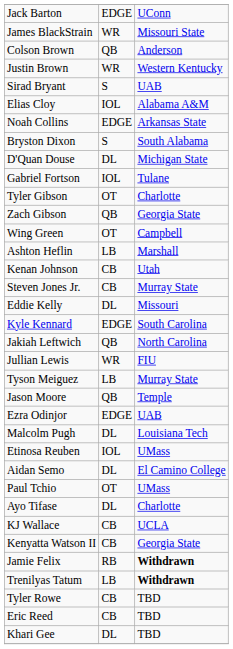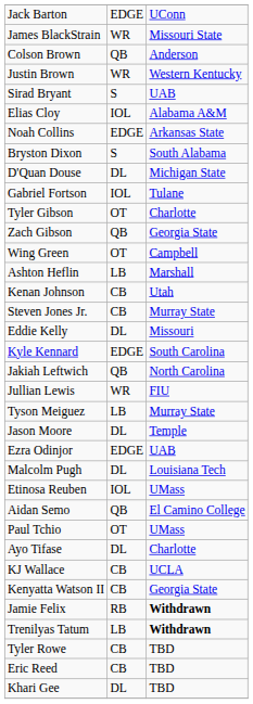 <table class="wikitable">
 <tr>
 </tr>
 <tr>
 <td>Jack Barton</td>
 <td>EDGE</td>
 <td><a href='#'>UConn</a></td>
 </tr>
 <tr>
 <td>James BlackStrain</td>
 <td>WR</td>
 <td><a href='#'>Missouri State</a></td>
 </tr>
 <tr>
 <td>Colson Brown</td>
 <td>QB</td>
 <td><a href='#'>Anderson</a></td>
 </tr>
 <tr>
 <td>Justin Brown</td>
 <td>WR</td>
 <td><a href='#'>Western Kentucky</a></td>
 </tr>
 <tr>
 <td>Sirad Bryant</td>
 <td>S</td>
 <td><a href='#'>UAB</a></td>
 </tr>
 <tr>
 <td>Elias Cloy</td>
 <td>IOL</td>
 <td><a href='#'>Alabama A&M</a></td>
 </tr>
 <tr>
 <td>Noah Collins</td>
 <td>EDGE</td>
 <td><a href='#'>Arkansas State</a></td>
 </tr>
 <tr>
 <td>Bryston Dixon</td>
 <td>S</td>
 <td><a href='#'>South Alabama</a></td>
 </tr>
 <tr>
 <td>D'Quan Douse</td>
 <td>DL</td>
 <td><a href='#'>Michigan State</a></td>
 </tr>
 <tr>
 <td>Gabriel Fortson</td>
 <td>IOL</td>
 <td><a href='#'>Tulane</a></td>
 </tr>
 <tr>
 <td>Tyler Gibson</td>
 <td>OT</td>
 <td><a href='#'>Charlotte</a></td>
 </tr>
 <tr>
 <td>Zach Gibson</td>
 <td>QB</td>
 <td><a href='#'>Georgia State</a></td>
 </tr>
 <tr>
 <td>Wing Green</td>
 <td>OT</td>
 <td><a href='#'>Campbell</a></td>
 </tr>
 <tr>
 <td>Ashton Heflin</td>
 <td>LB</td>
 <td><a href='#'>Marshall</a></td>
 </tr>
 <tr>
 <td>Kenan Johnson</td>
 <td>CB</td>
 <td><a href='#'>Utah</a></td>
 </tr>
 <tr>
 <td>Steven Jones Jr.</td>
 <td>CB</td>
 <td><a href='#'>Murray State</a></td>
 </tr>
 <tr>
 <td>Eddie Kelly</td>
 <td>DL</td>
 <td><a href='#'>Missouri</a></td>
 </tr>
 <tr>
 <td><a href='#'>Kyle Kennard</a></td>
 <td>EDGE</td>
 <td><a href='#'>South Carolina</a></td>
 </tr>
 <tr>
 <td>Jakiah Leftwich</td>
 <td>QB</td>
 <td><a href='#'>North Carolina</a></td>
 </tr>
 <tr>
 <td>Jullian Lewis</td>
 <td>WR</td>
 <td><a href='#'>FIU</a></td>
 </tr>
 <tr>
 <td>Tyson Meiguez</td>
 <td>LB</td>
 <td><a href='#'>Murray State</a></td>
 </tr>
 <tr>
 <td>Jason Moore</td>
-<td>QB</td>
+<td>DL</td>
 <td><a href='#'>Temple</a></td>
 </tr>
 <tr>
 <td>Ezra Odinjor</td>
 <td>EDGE</td>
 <td><a href='#'>UAB</a></td>
 </tr>
 <tr>
 <td>Malcolm Pugh</td>
 <td>DL</td>
 <td><a href='#'>Louisiana Tech</a></td>
 </tr>
 <tr>
 <td>Etinosa Reuben</td>
 <td>IOL</td>
 <td><a href='#'>UMass</a></td>
 </tr>
 <tr>
 <td>Aidan Semo</td>
-<td>DL</td>
+<td>QB</td>
 <td><a href='#'>El Camino College</a></td>
 </tr>
 <tr>
 <td>Paul Tchio</td>
 <td>OT</td>
 <td><a href='#'>UMass</a></td>
 </tr>
 <tr>
 <td>Ayo Tifase</td>
 <td>DL</td>
 <td><a href='#'>Charlotte</a></td>
 </tr>
 <tr>
 <td>KJ Wallace</td>
 <td>CB</td>
 <td><a href='#'>UCLA</a></td>
 </tr>
 <tr>
 <td>Kenyatta Watson II</td>
 <td>CB</td>
 <td><a href='#'>Georgia State</a></td>
 </tr>
 <tr>
 <td>Jamie Felix</td>
 <td>RB</td>
 <td><strong>Withdrawn</strong></td>
 </tr>
 <tr>
 <td>Trenilyas Tatum</td>
 <td>LB</td>
 <td><strong>Withdrawn</strong></td>
 </tr>
 <tr>
 <td>Tyler Rowe</td>
 <td>CB</td>
 <td>TBD</td>
 </tr>
 <tr>
 <td>Eric Reed</td>
 <td>CB</td>
 <td>TBD</td>
 </tr>
 <tr>
 <td>Khari Gee</td>
 <td>DL</td>
 <td>TBD</td>
 </tr>
 <tr>
 </tr>
 </table>
